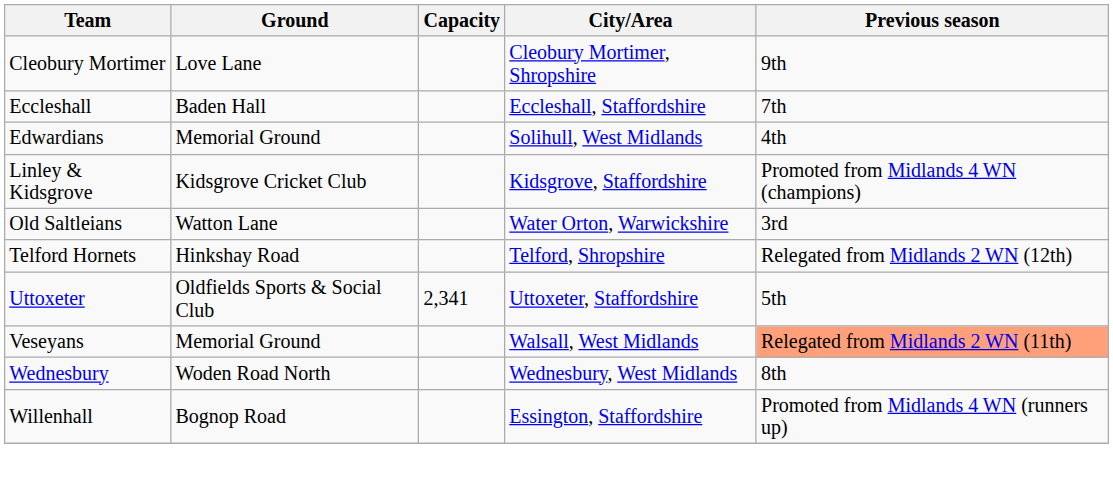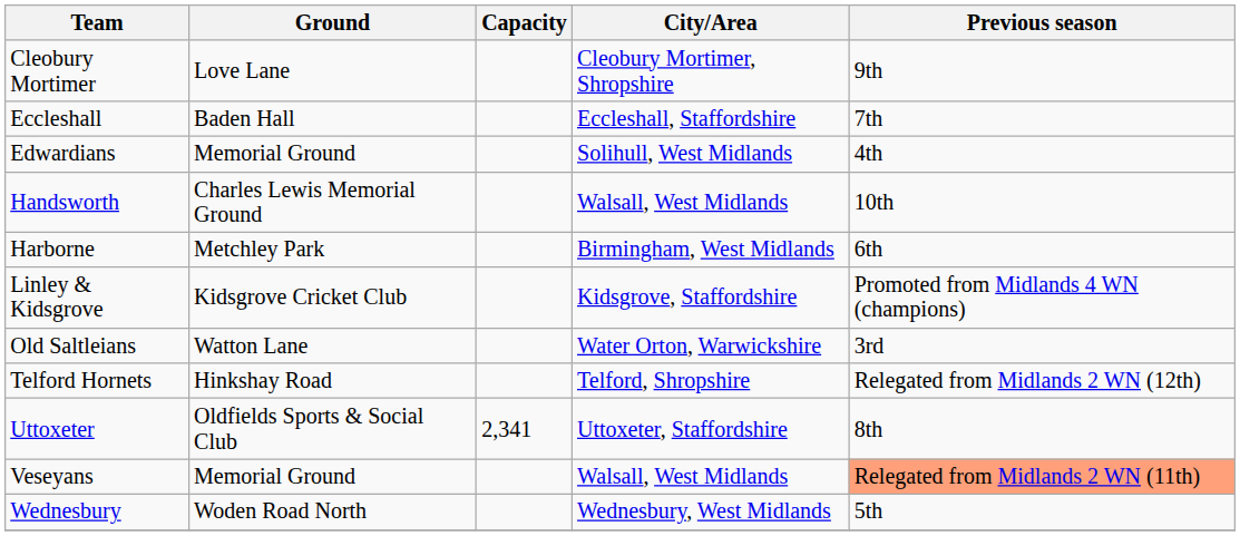 <table class="wikitable sortable" width=100%>
 <tr>
 <th>Team</th>
 <th>Ground</th>
 <th>Capacity</th>
 <th>City/Area</th>
 <th>Previous season</th>
 </tr>
 <tr>
 <td>Cleobury Mortimer</td>
 <td>Love Lane</td>
 <td></td>
 <td><a href='#'>Cleobury Mortimer</a>, <a href='#'>Shropshire</a></td>
 <td>9th</td>
 </tr>
 <tr>
 <td>Eccleshall</td>
 <td>Baden Hall</td>
 <td></td>
 <td><a href='#'>Eccleshall</a>, <a href='#'>Staffordshire</a></td>
 <td>7th</td>
 </tr>
 <tr>
 <td>Edwardians</td>
 <td>Memorial Ground</td>
 <td></td>
 <td><a href='#'>Solihull</a>, <a href='#'>West Midlands</a></td>
 <td>4th</td>
 </tr>
 <tr>
+<td><a href='#'>Handsworth</a></td>
+<td>Charles Lewis Memorial Ground</td>
+<td></td>
+<td><a href='#'>Walsall</a>, <a href='#'>West Midlands</a></td>
+<td>10th</td>
+</tr>
+<tr>
+<td>Harborne</td>
+<td>Metchley Park</td>
+<td></td>
+<td><a href='#'>Birmingham</a>, <a href='#'>West Midlands</a></td>
+<td>6th</td>
+</tr>
+<tr>
 <td>Linley & Kidsgrove</td>
 <td>Kidsgrove Cricket Club</td>
 <td></td>
 <td><a href='#'>Kidsgrove</a>, <a href='#'>Staffordshire</a></td>
 <td>Promoted from <a href='#'>Midlands 4 WN</a> (champions)</td>
 </tr>
 <tr>
 <td>Old Saltleians</td>
 <td>Watton Lane</td>
 <td></td>
 <td><a href='#'>Water Orton</a>, <a href='#'>Warwickshire</a></td>
 <td>3rd</td>
 </tr>
 <tr>
 <td>Telford Hornets</td>
 <td>Hinkshay Road</td>
 <td></td>
 <td><a href='#'>Telford</a>, <a href='#'>Shropshire</a></td>
 <td>Relegated from <a href='#'>Midlands 2 WN</a> (12th)</td>
 </tr>
 <tr>
 <td><a href='#'>Uttoxeter</a></td>
 <td>Oldfields Sports & Social Club</td>
 <td>2,341</td>
 <td><a href='#'>Uttoxeter</a>, <a href='#'>Staffordshire</a></td>
-<td>5th</td>
+<td>8th</td>
 </tr>
 <tr>
 <td>Veseyans</td>
 <td>Memorial Ground</td>
 <td></td>
 <td><a href='#'>Walsall</a>, <a href='#'>West Midlands</a></td>
 <td style="background: lightsalmon;">Relegated from <a href='#'>Midlands 2 WN</a> (11th)</td>
 </tr>
 <tr>
 <td><a href='#'>Wednesbury</a></td>
 <td>Woden Road North</td>
 <td></td>
 <td><a href='#'>Wednesbury</a>, <a href='#'>West Midlands</a></td>
-<td>8th</td>
-</tr>
-<tr>
-<td>Willenhall</td>
-<td>Bognop Road</td>
-<td></td>
-<td><a href='#'>Essington</a>, <a href='#'>Staffordshire</a></td>
-<td>Promoted from <a href='#'>Midlands 4 WN</a> (runners up)</td>
+<td>5th</td>
 </tr>
 <tr>
 </tr>
 </table>
